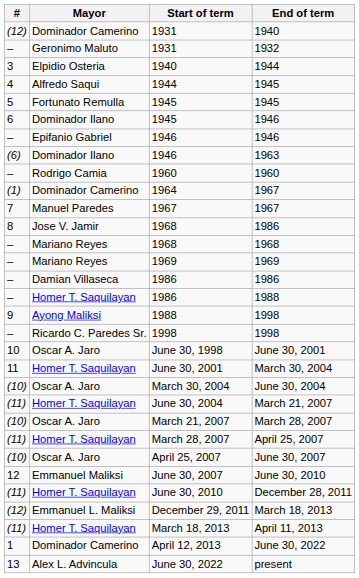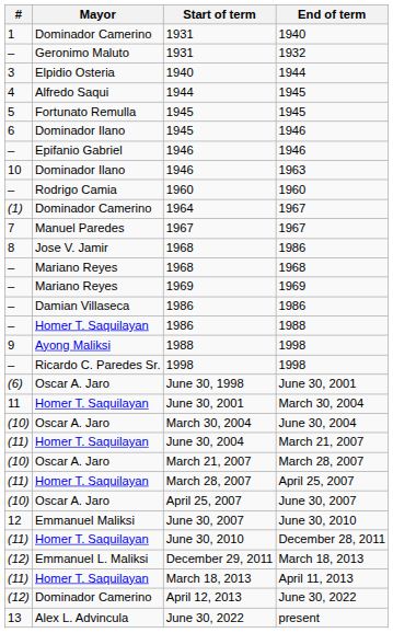 <table class="wikitable">
 <tr>
 <th>#</th>
 <th>Mayor</th>
 <th>Start of term</th>
 <th>End of term</th>
 </tr>
 <tr>
-<td><em>(12)</em></td>
+<td>1</td>
 <td>Dominador Camerino</td>
 <td>1931</td>
 <td>1940</td>
 </tr>
 <tr>
 <td>–</td>
 <td>Geronimo Maluto</td>
 <td>1931</td>
 <td>1932</td>
 </tr>
 <tr>
 <td>3</td>
 <td>Elpidio Osteria</td>
 <td>1940</td>
 <td>1944</td>
 </tr>
 <tr>
 <td>4</td>
 <td>Alfredo Saqui</td>
 <td>1944</td>
 <td>1945</td>
 </tr>
 <tr>
 <td>5</td>
 <td>Fortunato Remulla</td>
 <td>1945</td>
 <td>1945</td>
 </tr>
 <tr>
 <td>6</td>
 <td>Dominador Ilano</td>
 <td>1945</td>
 <td>1946</td>
 </tr>
 <tr>
 <td>–</td>
 <td>Epifanio Gabriel</td>
 <td>1946</td>
 <td>1946</td>
 </tr>
 <tr>
-<td><em>(6)</em></td>
+<td>10</td>
 <td>Dominador Ilano</td>
 <td>1946</td>
 <td>1963</td>
 </tr>
 <tr>
 <td>–</td>
 <td>Rodrigo Camia</td>
 <td>1960</td>
 <td>1960</td>
 </tr>
 <tr>
 <td><em>(1)</em></td>
 <td>Dominador Camerino</td>
 <td>1964</td>
 <td>1967</td>
 </tr>
 <tr>
 <td>7</td>
 <td>Manuel Paredes</td>
 <td>1967</td>
 <td>1967</td>
 </tr>
 <tr>
 <td>8</td>
 <td>Jose V. Jamir</td>
 <td>1968</td>
 <td>1986</td>
 </tr>
 <tr>
 <td>–</td>
 <td>Mariano Reyes</td>
 <td>1968</td>
 <td>1968</td>
 </tr>
 <tr>
 <td><em>–</em></td>
 <td>Mariano Reyes</td>
 <td>1969</td>
 <td>1969</td>
 </tr>
 <tr>
 <td>–</td>
 <td>Damian Villaseca</td>
 <td>1986</td>
 <td>1986</td>
 </tr>
 <tr>
 <td>–</td>
 <td><a href='#'>Homer T. Saquilayan</a></td>
 <td>1986</td>
 <td>1988</td>
 </tr>
 <tr>
 <td>9</td>
 <td><a href='#'>Ayong Maliksi</a></td>
 <td>1988</td>
 <td>1998</td>
 </tr>
 <tr>
 <td>–</td>
 <td>Ricardo C. Paredes Sr.</td>
 <td>1998</td>
 <td>1998</td>
 </tr>
 <tr>
-<td>10</td>
+<td><em>(6)</em></td>
 <td>Oscar A. Jaro</td>
 <td>June 30, 1998</td>
 <td>June 30, 2001</td>
 </tr>
 <tr>
 <td>11</td>
 <td><a href='#'>Homer T. Saquilayan</a></td>
 <td>June 30, 2001</td>
 <td>March 30, 2004</td>
 </tr>
 <tr>
 <td><em>(10)</em></td>
 <td>Oscar A. Jaro</td>
 <td>March 30, 2004</td>
 <td>June 30, 2004</td>
 </tr>
 <tr>
 <td><em>(11)</em></td>
 <td><a href='#'>Homer T. Saquilayan</a></td>
 <td>June 30, 2004</td>
 <td>March 21, 2007</td>
 </tr>
 <tr>
 <td><em>(10)</em></td>
 <td>Oscar A. Jaro</td>
 <td>March 21, 2007</td>
 <td>March 28, 2007</td>
 </tr>
 <tr>
 <td><em>(11)</em></td>
 <td><a href='#'>Homer T. Saquilayan</a></td>
 <td>March 28, 2007</td>
 <td>April 25, 2007</td>
 </tr>
 <tr>
 <td><em>(10)</em></td>
 <td>Oscar A. Jaro</td>
 <td>April 25, 2007</td>
 <td>June 30, 2007</td>
 </tr>
 <tr>
 <td>12</td>
 <td>Emmanuel Maliksi</td>
 <td>June 30, 2007</td>
 <td>June 30, 2010</td>
 </tr>
 <tr>
 <td><em>(11)</em></td>
 <td><a href='#'>Homer T. Saquilayan</a></td>
 <td>June 30, 2010</td>
 <td>December 28, 2011</td>
 </tr>
 <tr>
 <td><em>(12)</em></td>
 <td>Emmanuel L. Maliksi</td>
 <td>December 29, 2011</td>
 <td>March 18, 2013</td>
 </tr>
 <tr>
 <td><em>(11)</em></td>
 <td><a href='#'>Homer T. Saquilayan</a></td>
 <td>March 18, 2013</td>
 <td>April 11, 2013</td>
 </tr>
 <tr>
-<td>1</td>
+<td><em>(12)</em></td>
 <td>Dominador Camerino</td>
 <td>April 12, 2013</td>
 <td>June 30, 2022</td>
 </tr>
 <tr>
 <td>13</td>
 <td>Alex L. Advincula</td>
 <td>June 30, 2022</td>
 <td>present</td>
 </tr>
 </table>
